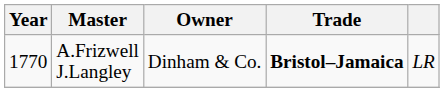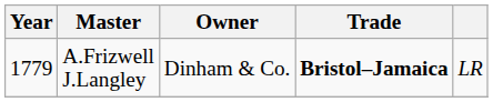 <table class=" wikitable">
 <tr>
 <th>Year</th>
 <th>Master</th>
 <th>Owner</th>
 <th>Trade</th>
 <th Source></th>
 </tr>
 <tr>
-<td>1770</td>
+<td>1779</td>
 <td>A.Frizwell<br>J.Langley</td>
 <td>Dinham & Co.</td>
 <td><strong>Bristol–Jamaica</strong></td>
 <td><em>LR</em></td>
 </tr>
 <tr>
 </tr>
 </table>
